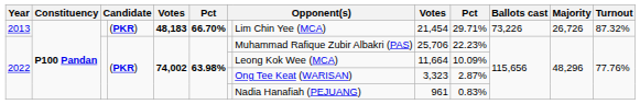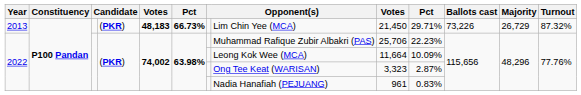 <table class="wikitable" style="margin:0.5em ; font-size:95%">
 <tr>
 <th>Year</th>
 <th>Constituency</th>
 <th colspan=2>Candidate</th>
 <th>Votes</th>
 <th>Pct</th>
 <th colspan=2>Opponent(s)</th>
 <th>Votes</th>
 <th>Pct</th>
 <th>Ballots cast</th>
 <th>Majority</th>
 <th>Turnout</th>
 </tr>
 <tr>
 <td><a href='#'>2013</a></td>
 <td rowspan=5><strong>P100 <a href='#'>Pandan</a></strong></td>
 <td></td>
 <td> (<a href='#'><strong>PKR</strong></a>)</td>
 <td align="right"><strong>48,183</strong></td>
-<td><strong>66.70%</strong></td>
+<td><strong>66.73%</strong></td>
 <td></td>
 <td>Lim Chin Yee (<a href='#'>MCA</a>)</td>
-<td align="right">21,454</td>
+<td align="right">21,450</td>
 <td>29.71%</td>
 <td>73,226</td>
-<td>26,726</td>
+<td>26,729</td>
 <td>87.32%</td>
 </tr>
 <tr>
 <td rowspan=4><a href='#'>2022</a></td>
 <td rowspan=4 ></td>
 <td rowspan=4> (<a href='#'><strong>PKR</strong></a>)</td>
 <td rowspan=4 align="right"><strong>74,002</strong></td>
 <td rowspan=4><strong>63.98%</strong></td>
 <td bgcolor=></td>
 <td>Muhammad Rafique Zubir Albakri (<a href='#'>PAS</a>)</td>
 <td align="right">25,706</td>
 <td align="right">22.23%</td>
 <td rowspan="4">115,656</td>
 <td rowspan="4">48,296</td>
 <td rowspan="4">77.76%</td>
 </tr>
 <tr>
 <td></td>
 <td>Leong Kok Wee (<a href='#'>MCA</a>)</td>
 <td align="right">11,664</td>
 <td align="right">10.09%</td>
 </tr>
 <tr>
 <td></td>
 <td><a href='#'>Ong Tee Keat</a> (<a href='#'>WARISAN</a>)</td>
 <td align="right">3,323</td>
 <td align="right">2.87%</td>
 </tr>
 <tr>
 <td bgcolor=></td>
 <td>Nadia Hanafiah (<a href='#'>PEJUANG</a>)</td>
 <td align="right">961</td>
 <td align="right">0.83%</td>
 </tr>
 </table>
